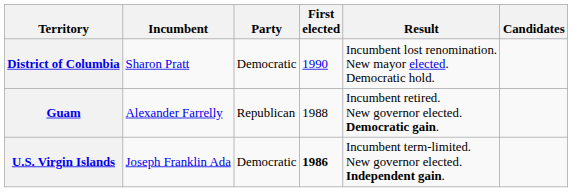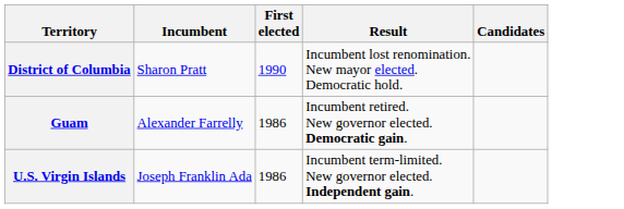 <table class="wikitable sortable">
 <tr valign=bottom>
 <th>Territory</th>
 <th>Incumbent</th>
-<th>Party</th>
 <th>First<br>elected</th>
 <th>Result</th>
 <th>Candidates</th>
 </tr>
 <tr>
 <th><a href='#'>District of Columbia</a></th>
 <td><a href='#'>Sharon Pratt</a></td>
-<td>Democratic</td>
 <td><a href='#'>1990</a></td>
 <td>Incumbent lost renomination.<br>New mayor <a href='#'>elected</a>.<br>Democratic hold.</td>
 <td nowrap></td>
 </tr>
 <tr>
 <th><a href='#'>Guam</a></th>
 <td><a href='#'>Alexander Farrelly</a></td>
-<td>Republican</td>
-<td>1988</td>
+<td>1986</td>
 <td>Incumbent retired.<br>New governor elected.<br><strong>Democratic gain</strong>.</td>
 <td nowrap></td>
 </tr>
 <tr>
 <th><a href='#'>U.S. Virgin Islands</a></th>
 <td><a href='#'>Joseph Franklin Ada</a></td>
-<td>Democratic</td>
-<td><strong>1986</strong></td>
+<td>1986</td>
 <td>Incumbent term-limited.<br>New governor elected.<br><strong>Independent gain</strong>.</td>
 <td nowrap></td>
 </tr>
 </table>
